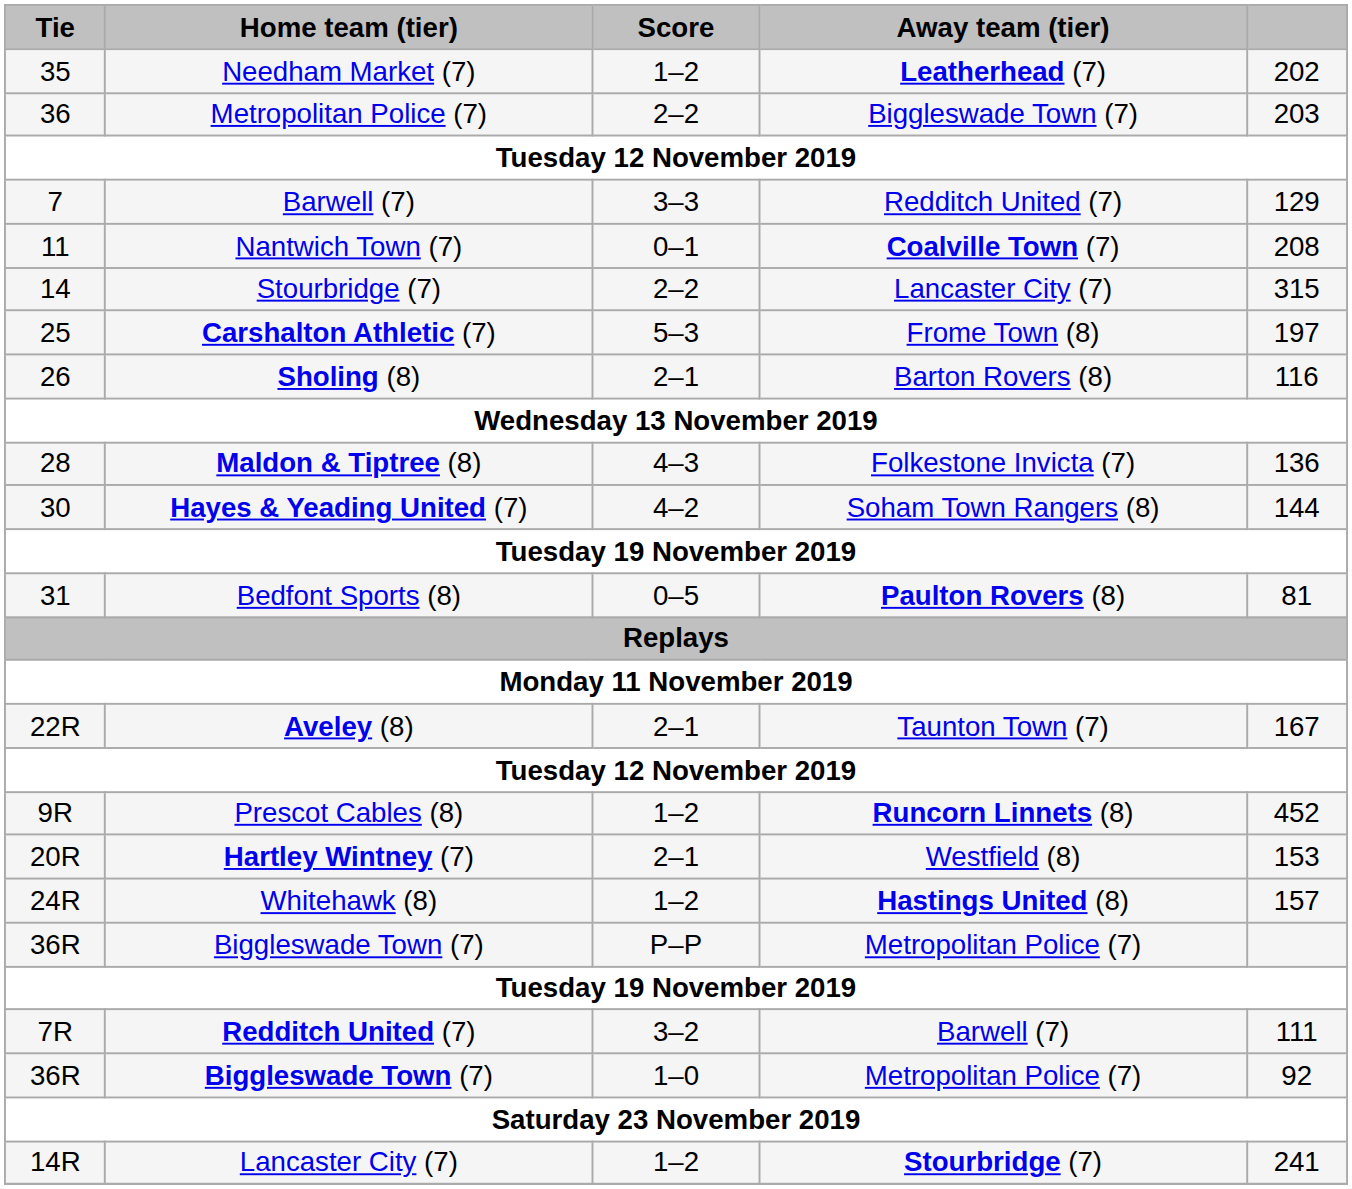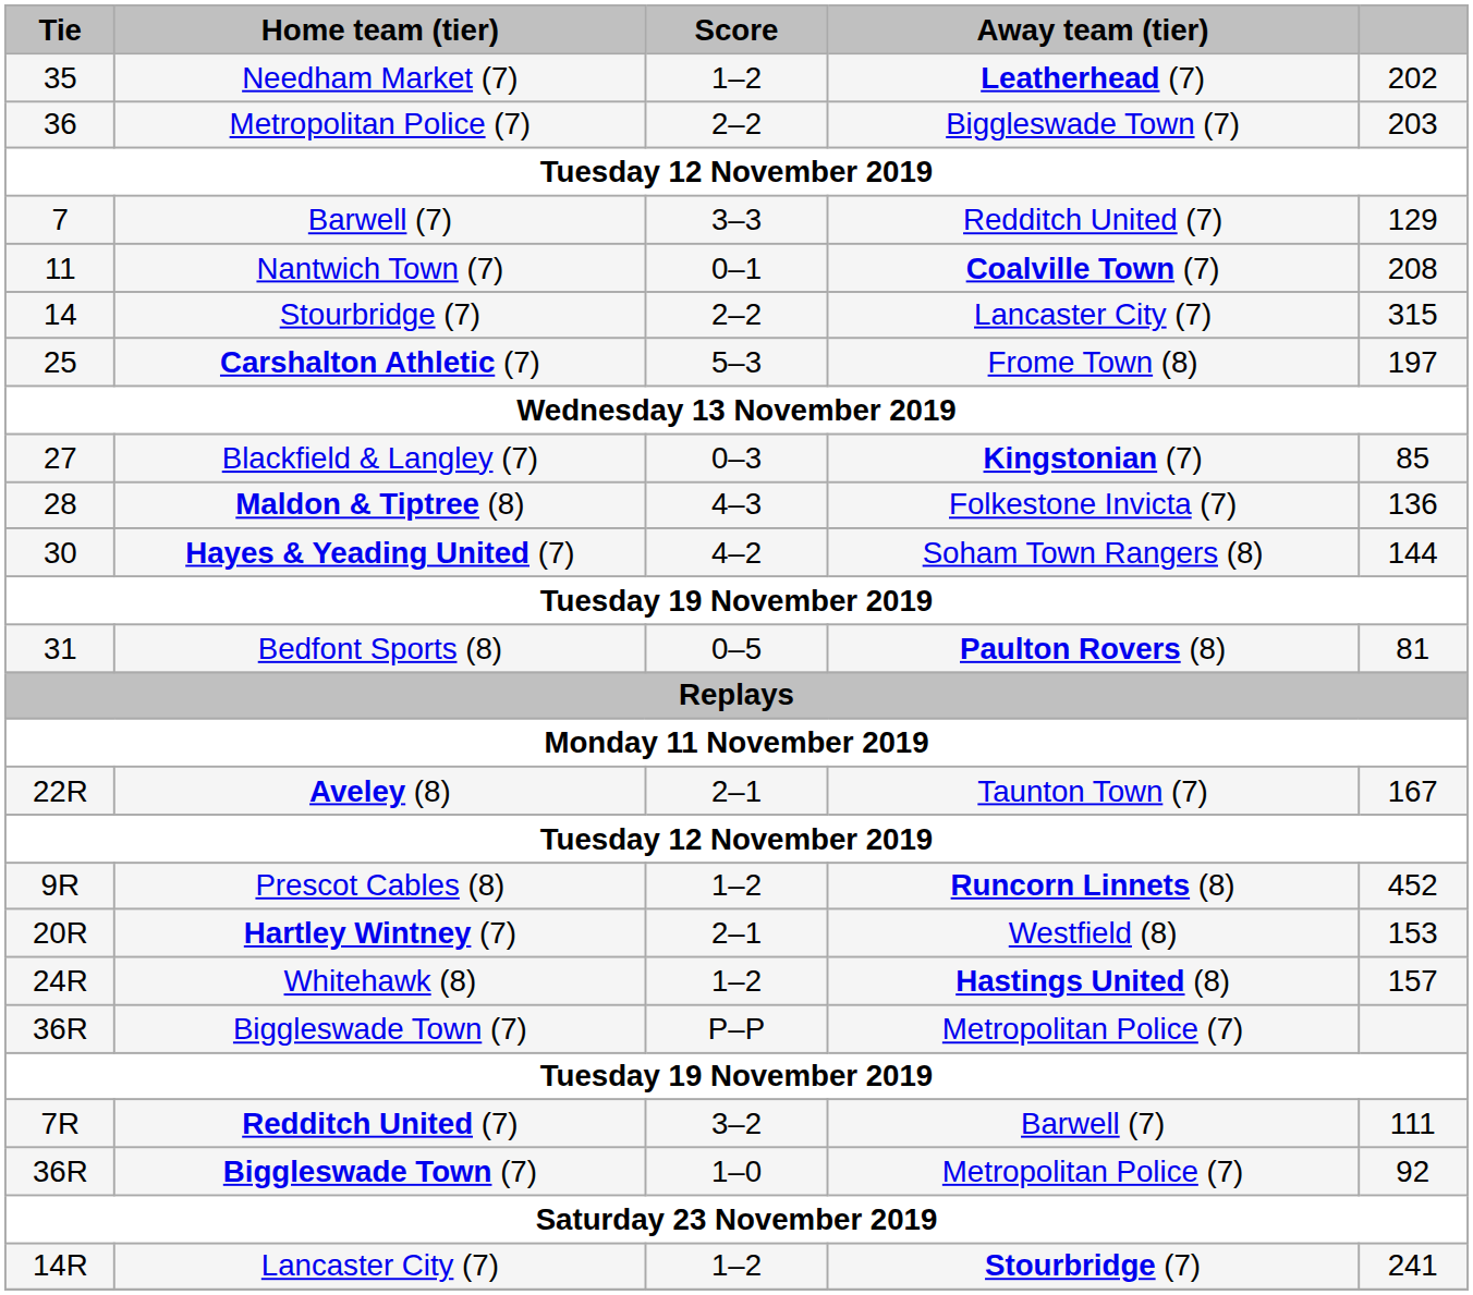 <table class="wikitable" style="width: 700px; background:WhiteSmoke; text-align:center; font-size:90%">
 <tr>
 <td scope="col" style="width:  7.50%; background:silver;"><strong>Tie</strong></td>
 <td scope="col" style="width: 36.25%; background:silver;"><strong>Home team (tier)</strong></td>
 <td scope="col" style="width: 12.50%; background:silver;"><strong>Score</strong></td>
 <td scope="col" style="width: 36.25%; background:silver;"><strong>Away team (tier)</strong></td>
 <td scope="col" style="width:  7.50%; background:silver;"><strong></strong></td>
 </tr>
 <tr>
 <td>35</td>
 <td><a href='#'>Needham Market</a> (7)</td>
 <td>1–2</td>
 <td><strong><a href='#'>Leatherhead</a></strong> (7)</td>
 <td>202</td>
 </tr>
 <tr>
 <td>36</td>
 <td><a href='#'>Metropolitan Police</a> (7)</td>
 <td>2–2</td>
 <td><a href='#'>Biggleswade Town</a> (7)</td>
 <td>203</td>
 </tr>
 <tr>
 <td colspan="5" style= background:White><strong>Tuesday 12 November 2019</strong></td>
 </tr>
 <tr>
 <td>7</td>
 <td><a href='#'>Barwell</a> (7)</td>
 <td>3–3</td>
 <td><a href='#'>Redditch United</a> (7)</td>
 <td>129</td>
 </tr>
 <tr>
 <td>11</td>
 <td><a href='#'>Nantwich Town</a> (7)</td>
 <td>0–1</td>
 <td><strong><a href='#'>Coalville Town</a></strong> (7)</td>
 <td>208</td>
 </tr>
 <tr>
 <td>14</td>
 <td><a href='#'>Stourbridge</a> (7)</td>
 <td>2–2</td>
 <td><a href='#'>Lancaster City</a> (7)</td>
 <td>315</td>
 </tr>
 <tr>
 <td>25</td>
 <td><strong><a href='#'>Carshalton Athletic</a></strong> (7)</td>
 <td>5–3</td>
 <td><a href='#'>Frome Town</a> (8)</td>
 <td>197</td>
 </tr>
 <tr>
-<td>26</td>
-<td><strong><a href='#'>Sholing</a></strong> (8)</td>
-<td>2–1</td>
-<td><a href='#'>Barton Rovers</a> (8)</td>
-<td>116</td>
+<td colspan="5" style= background:White><strong>Wednesday 13 November 2019</strong></td>
 </tr>
 <tr>
-<td colspan="5" style= background:White><strong>Wednesday 13 November 2019</strong></td>
+<td>27</td>
+<td><a href='#'>Blackfield & Langley</a> (7)</td>
+<td>0–3</td>
+<td><strong><a href='#'>Kingstonian</a></strong> (7)</td>
+<td>85</td>
 </tr>
 <tr>
 <td>28</td>
 <td><strong><a href='#'>Maldon & Tiptree</a></strong> (8)</td>
 <td>4–3</td>
 <td><a href='#'>Folkestone Invicta</a> (7)</td>
 <td>136</td>
 </tr>
 <tr>
 <td>30</td>
 <td><strong><a href='#'>Hayes & Yeading United</a></strong> (7)</td>
 <td>4–2</td>
 <td><a href='#'>Soham Town Rangers</a> (8)</td>
 <td>144</td>
 </tr>
 <tr>
 <td colspan="5" style= background:White><strong>Tuesday 19 November 2019</strong></td>
 </tr>
 <tr>
 <td>31</td>
 <td><a href='#'>Bedfont Sports</a> (8)</td>
 <td>0–5</td>
 <td><strong><a href='#'>Paulton Rovers</a></strong> (8)</td>
 <td>81</td>
 </tr>
 <tr>
 <td colspan="5" style= background:Silver><strong>Replays</strong></td>
 </tr>
 <tr>
 <td colspan="5" style= background:White><strong>Monday 11 November 2019</strong></td>
 </tr>
 <tr>
 <td>22R</td>
 <td><strong><a href='#'>Aveley</a></strong> (8)</td>
 <td>2–1</td>
 <td><a href='#'>Taunton Town</a> (7)</td>
 <td>167</td>
 </tr>
 <tr>
 <td colspan="5" style= background:White><strong>Tuesday 12 November 2019</strong></td>
 </tr>
 <tr>
 <td>9R</td>
 <td><a href='#'>Prescot Cables</a> (8)</td>
 <td>1–2</td>
 <td><strong><a href='#'>Runcorn Linnets</a></strong> (8)</td>
 <td>452</td>
 </tr>
 <tr>
 <td>20R</td>
 <td><strong><a href='#'>Hartley Wintney</a></strong> (7)</td>
 <td>2–1</td>
 <td><a href='#'>Westfield</a> (8)</td>
 <td>153</td>
 </tr>
 <tr>
 <td>24R</td>
 <td><a href='#'>Whitehawk</a> (8)</td>
 <td>1–2</td>
 <td><strong><a href='#'>Hastings United</a></strong> (8)</td>
 <td>157</td>
 </tr>
 <tr>
 <td>36R</td>
 <td><a href='#'>Biggleswade Town</a> (7)</td>
 <td>P–P</td>
 <td><a href='#'>Metropolitan Police</a> (7)</td>
 <td></td>
 </tr>
 <tr>
 <td colspan="5" style= background:White><strong>Tuesday 19 November 2019</strong></td>
 </tr>
 <tr>
 <td>7R</td>
 <td><strong><a href='#'>Redditch United</a></strong> (7)</td>
 <td>3–2</td>
 <td><a href='#'>Barwell</a> (7)</td>
 <td>111</td>
 </tr>
 <tr>
 <td>36R</td>
 <td><strong><a href='#'>Biggleswade Town</a></strong> (7)</td>
 <td>1–0</td>
 <td><a href='#'>Metropolitan Police</a> (7)</td>
 <td>92</td>
 </tr>
 <tr>
 <td colspan="5" style= background:White><strong>Saturday 23 November 2019</strong></td>
 </tr>
 <tr>
 <td>14R</td>
 <td><a href='#'>Lancaster City</a> (7)</td>
 <td>1–2</td>
 <td><strong><a href='#'>Stourbridge</a></strong> (7)</td>
 <td>241</td>
 </tr>
 <tr>
 </tr>
 </table>
